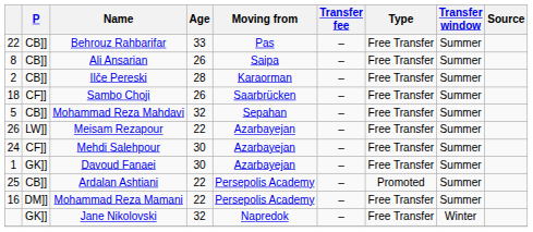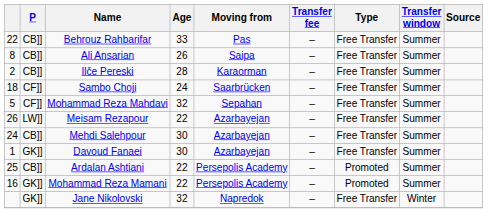 <table class="wikitable sortable " style="text-align:center">
 <tr>
 <th></th>
 <th><a href='#'>P</a></th>
 <th>Name</th>
 <th>Age</th>
 <th>Moving from</th>
 <th><a href='#'>Transfer<br>fee</a></th>
 <th>Type</th>
 <th><a href='#'>Transfer<br>window</a></th>
 <th>Source</th>
 </tr>
 <tr>
 <td>22</td>
 <td [[>CB]]</td>
 <td><a href='#'>Behrouz Rahbarifar</a></td>
 <td>33</td>
 <td><a href='#'>Pas</a></td>
 <td>–</td>
 <td>Free Transfer</td>
 <td>Summer</td>
 <td></td>
 </tr>
 <tr>
 <td>8</td>
 <td [[>CB]]</td>
 <td><a href='#'>Ali Ansarian</a></td>
 <td>26</td>
 <td><a href='#'>Saipa</a></td>
 <td>–</td>
 <td>Free Transfer</td>
 <td>Summer</td>
 <td></td>
 </tr>
 <tr>
 <td>2</td>
 <td [[>CB]]</td>
 <td> <a href='#'>Ilče Pereski</a></td>
 <td>28</td>
 <td> <a href='#'>Karaorman</a></td>
 <td>–</td>
 <td>Free Transfer</td>
 <td>Summer</td>
 <td></td>
 </tr>
 <tr>
 <td>18</td>
 <td [[>CF]]</td>
 <td> <a href='#'>Sambo Choji</a></td>
-<td>26</td>
+<td>24</td>
 <td> <a href='#'>Saarbrücken</a></td>
 <td>–</td>
 <td>Free Transfer</td>
 <td>Summer</td>
 <td></td>
 </tr>
 <tr>
 <td>5</td>
-<td [[>CB]]</td>
+<td [[>CF]]</td>
 <td><a href='#'>Mohammad Reza Mahdavi</a></td>
 <td>32</td>
 <td><a href='#'>Sepahan</a></td>
 <td>–</td>
 <td>Free Transfer</td>
 <td>Summer</td>
 <td></td>
 </tr>
 <tr>
 <td>26</td>
 <td [[>LW]]</td>
 <td><a href='#'>Meisam Rezapour</a></td>
 <td>22</td>
 <td><a href='#'>Azarbayejan</a></td>
 <td>–</td>
 <td>Free Transfer</td>
 <td>Summer</td>
 <td></td>
 </tr>
 <tr>
 <td>24</td>
-<td [[>CF]]</td>
+<td [[>CB]]</td>
 <td><a href='#'>Mehdi Salehpour</a></td>
 <td>30</td>
 <td><a href='#'>Azarbayejan</a></td>
 <td>–</td>
 <td>Free Transfer</td>
 <td>Summer</td>
 <td></td>
 </tr>
 <tr>
 <td>1</td>
 <td [[>GK]]</td>
 <td><a href='#'>Davoud Fanaei</a></td>
 <td>30</td>
 <td><a href='#'>Azarbayejan</a></td>
 <td>–</td>
 <td>Free Transfer</td>
 <td>Summer</td>
 <td></td>
 </tr>
 <tr>
 <td>25</td>
 <td [[>CB]]</td>
 <td><a href='#'>Ardalan Ashtiani</a></td>
 <td>22</td>
 <td><a href='#'>Persepolis Academy</a></td>
 <td>–</td>
 <td>Promoted</td>
 <td>Summer</td>
 <td></td>
 </tr>
 <tr>
 <td>16</td>
-<td [[>DM]]</td>
+<td [[>GK]]</td>
 <td><a href='#'>Mohammad Reza Mamani</a></td>
 <td>22</td>
 <td><a href='#'>Persepolis Academy</a></td>
 <td>–</td>
-<td>Free Transfer</td>
+<td>Promoted</td>
 <td>Summer</td>
 <td></td>
 </tr>
 <tr>
 <td></td>
 <td [[>GK]]</td>
 <td> <a href='#'>Jane Nikolovski</a></td>
 <td>32</td>
 <td> <a href='#'>Napredok</a></td>
 <td>–</td>
 <td>Free Transfer</td>
 <td>Winter</td>
 <td></td>
 </tr>
 <tr>
 </tr>
 </table>
